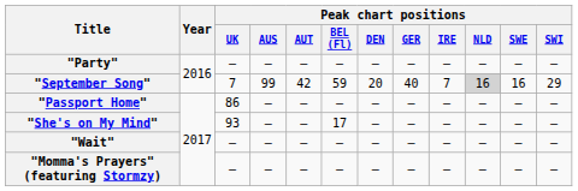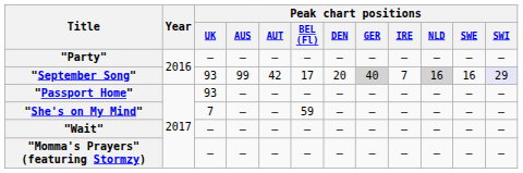 <table class="wikitable plainrowheaders" style="text-align:center;">
 <tr>
 <th scope="col" rowspan="2" style="width:14em;">Title</th>
 <th scope="col" rowspan="2" style="width:1em;">Year</th>
 <th scope="col" colspan="10">Peak chart positions</th>
 </tr>
 <tr>
 <th scope="col" style="width:3em;font-size:85%;"><a href='#'>UK</a></th>
 <th scope="col" style="width:3em;font-size:85%;"><a href='#'>AUS</a></th>
 <th scope="col" style="width:3em;font-size:85%;"><a href='#'>AUT</a></th>
 <th scope="col" style="width:3em;font-size:85%;"><a href='#'>BEL<br>(Fl)</a></th>
 <th scope="col" style="width:3em;font-size:85%;"><a href='#'>DEN</a></th>
 <th scope="col" style="width:3em;font-size:85%;"><a href='#'>GER</a></th>
 <th scope="col" style="width:3em;font-size:85%;"><a href='#'>IRE</a></th>
 <th scope="col" style="width:3em;font-size:85%;"><a href='#'>NLD</a></th>
 <th scope="col" style="width:3em;font-size:85%;"><a href='#'>SWE</a></th>
 <th scope="col" style="width:3em;font-size:85%;"><a href='#'>SWI</a></th>
 </tr>
 <tr>
 <th scope="row">"Party"</th>
 <td rowspan="2">2016</td>
 <td>—</td>
 <td>—</td>
 <td>—</td>
 <td>—</td>
 <td>—</td>
 <td>—</td>
 <td>—</td>
 <td>—</td>
 <td>—</td>
 <td>—</td>
 </tr>
 <tr>
 <th scope="row">"<a href='#'>September Song</a>"</th>
-<td>7</td>
+<td>93</td>
 <td>99</td>
 <td>42</td>
-<td>59</td>
+<td>17</td>
 <td>20</td>
-<td>40</td>
+<td style="background: lightgrey;">40</td>
 <td>7</td>
 <td style="background: lightgrey;">16</td>
 <td>16</td>
-<td>29</td>
+<td style="background: lavender;">29</td>
 </tr>
 <tr>
 <th scope="row">"<a href='#'>Passport Home</a>"</th>
 <td rowspan="4">2017</td>
-<td>86</td>
+<td>93</td>
 <td>—</td>
 <td>—</td>
 <td>—</td>
 <td>—</td>
 <td>—</td>
 <td>—</td>
 <td>—</td>
 <td>—</td>
 <td>—</td>
 </tr>
 <tr>
 <th scope="row">"<a href='#'>She's on My Mind</a>"</th>
-<td>93</td>
+<td>7</td>
 <td>—</td>
 <td>—</td>
-<td>17</td>
+<td>59</td>
 <td>—</td>
 <td>—</td>
 <td>—</td>
 <td>—</td>
 <td>—</td>
 <td>—</td>
 </tr>
 <tr>
 <th scope="row">"Wait"</th>
 <td>—</td>
 <td>—</td>
 <td>—</td>
 <td>—</td>
 <td>—</td>
 <td>—</td>
 <td>—</td>
 <td>—</td>
 <td>—</td>
 <td>—</td>
 </tr>
 <tr>
 <th scope="row">"Momma's Prayers"<br><span>(featuring <a href='#'>Stormzy</a>)</span></th>
 <td>—</td>
 <td>—</td>
 <td>—</td>
 <td>—</td>
 <td>—</td>
 <td>—</td>
 <td>—</td>
 <td>—</td>
 <td>—</td>
 <td>—</td>
 </tr>
 </table>
